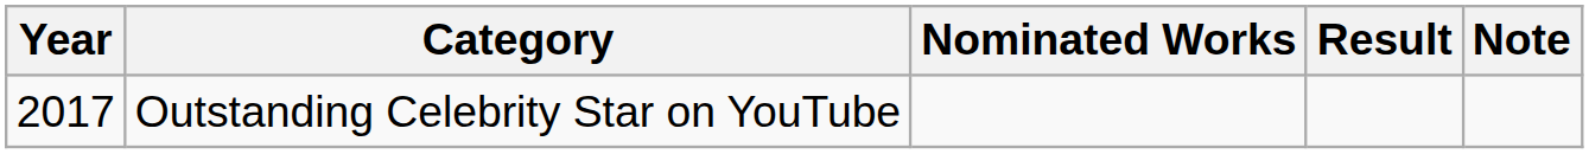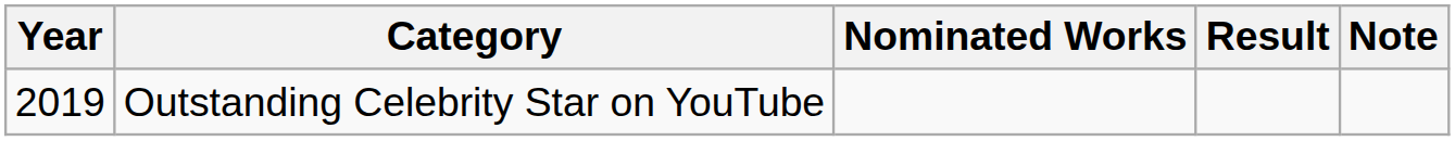 <table class="wikitable plainrowheaders">
 <tr>
 <th>Year</th>
 <th>Category</th>
 <th>Nominated Works</th>
 <th>Result</th>
 <th>Note</th>
 </tr>
 <tr>
-<td>2017</td>
+<td>2019</td>
 <td>Outstanding Celebrity Star on YouTube</td>
 <td></td>
 <td></td>
 <td></td>
 </tr>
 </table>
